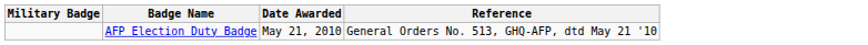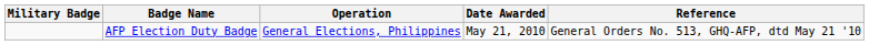 <table class="wikitable">
 <tr style="background:#efefef;">
 <th>Military Badge</th>
 <th>Badge Name</th>
+<th>Operation</th>
 <th>Date Awarded</th>
 <th>Reference</th>
 </tr>
 <tr>
 <td></td>
 <td><a href='#'>AFP Election Duty Badge</a></td>
+<td><a href='#'>General Elections, Philippines</a></td>
 <td>May 21, 2010</td>
 <td>General Orders No. 513, GHQ-AFP, dtd May 21 '10</td>
 </tr>
 </table>
